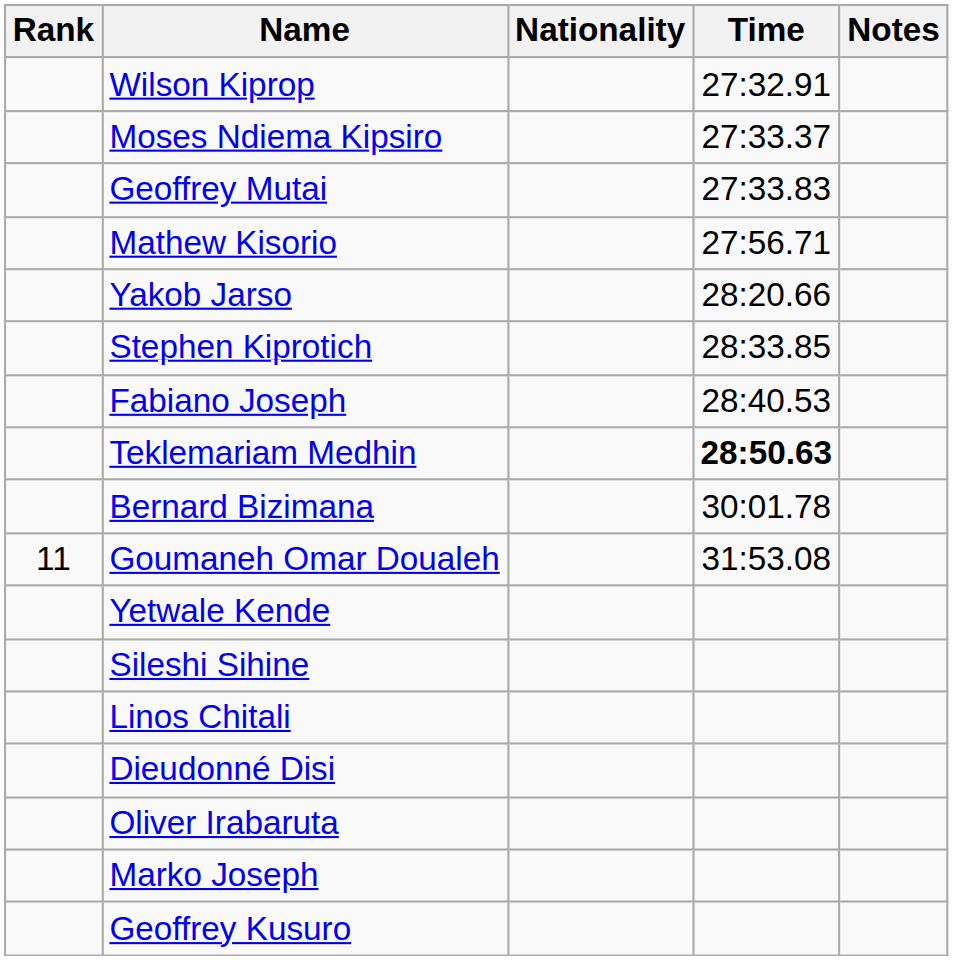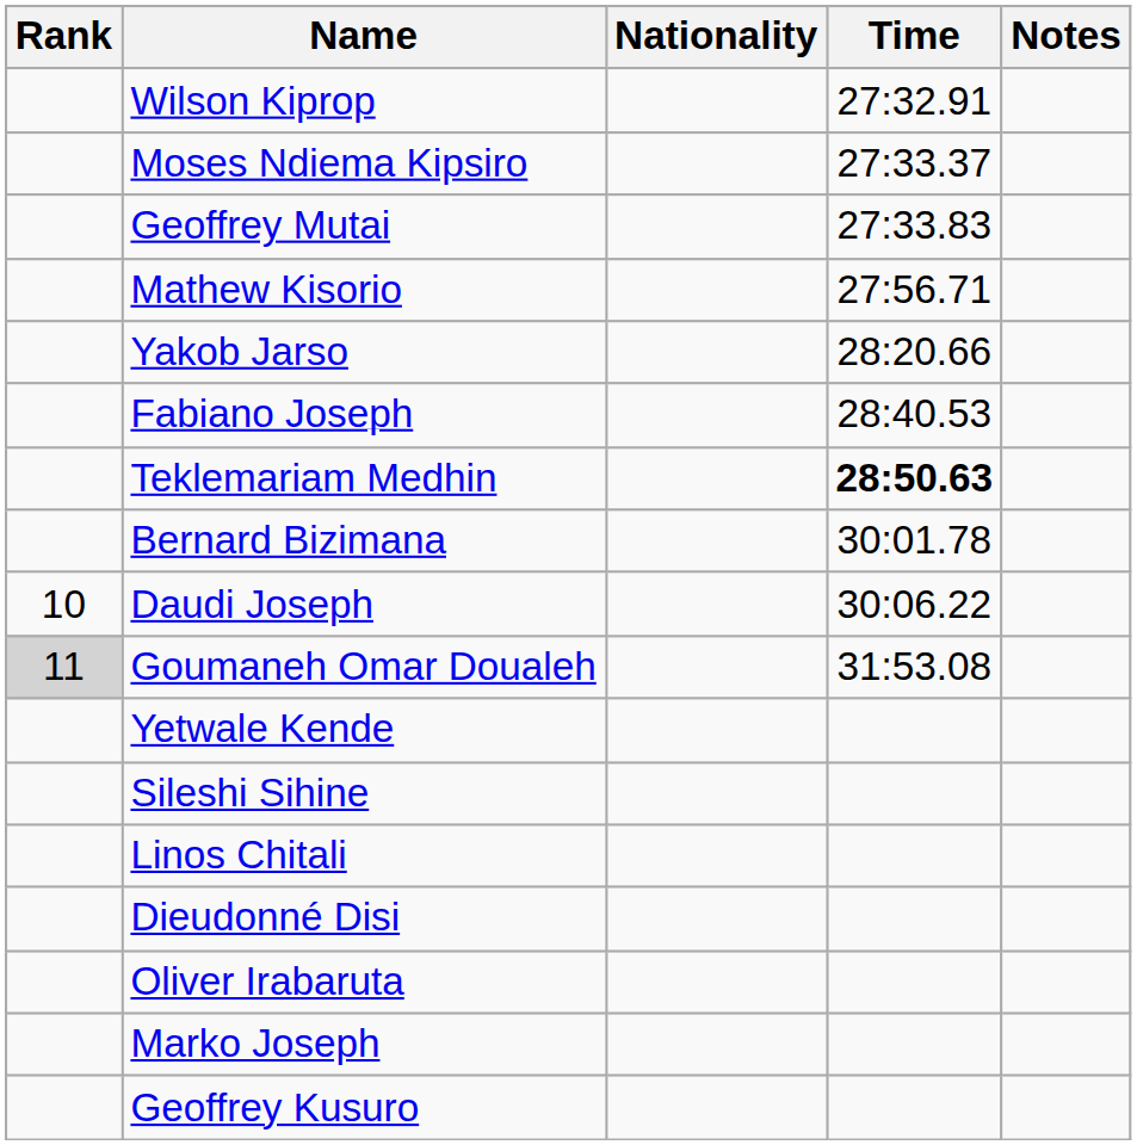 <table class="wikitable sortable" style="text-align:center">
 <tr>
 <th>Rank</th>
 <th>Name</th>
 <th>Nationality</th>
 <th>Time</th>
 <th>Notes</th>
 </tr>
 <tr>
 <td></td>
 <td align=left><a href='#'>Wilson Kiprop</a></td>
 <td align=left></td>
 <td>27:32.91</td>
 <td></td>
 </tr>
 <tr>
 <td></td>
 <td align=left><a href='#'>Moses Ndiema Kipsiro</a></td>
 <td align=left></td>
 <td>27:33.37</td>
 <td></td>
 </tr>
 <tr>
 <td></td>
 <td align=left><a href='#'>Geoffrey Mutai</a></td>
 <td align=left></td>
 <td>27:33.83</td>
 <td></td>
 </tr>
 <tr>
 <td></td>
 <td align=left><a href='#'>Mathew Kisorio</a></td>
 <td align=left></td>
 <td>27:56.71</td>
 <td></td>
 </tr>
 <tr>
 <td></td>
 <td align=left><a href='#'>Yakob Jarso</a></td>
 <td align=left></td>
 <td>28:20.66</td>
 <td></td>
 </tr>
 <tr>
 <td></td>
-<td align=left><a href='#'>Stephen Kiprotich</a></td>
-<td align=left></td>
-<td>28:33.85</td>
-<td></td>
-</tr>
-<tr>
-<td></td>
 <td align=left><a href='#'>Fabiano Joseph</a></td>
 <td align=left></td>
 <td>28:40.53</td>
 <td></td>
 </tr>
 <tr>
 <td></td>
 <td align=left><a href='#'>Teklemariam Medhin</a></td>
 <td align=left></td>
 <td><strong>28:50.63</strong></td>
 <td></td>
 </tr>
 <tr>
 <td></td>
 <td align=left><a href='#'>Bernard Bizimana</a></td>
 <td align=left></td>
 <td>30:01.78</td>
 <td></td>
 </tr>
 <tr>
-<td>11</td>
+<td>10</td>
+<td align=left><a href='#'>Daudi Joseph</a></td>
+<td align=left></td>
+<td>30:06.22</td>
+<td></td>
+</tr>
+<tr>
+<td style="background: lightgrey;">11</td>
 <td align=left><a href='#'>Goumaneh Omar Doualeh</a></td>
 <td align=left></td>
 <td>31:53.08</td>
 <td></td>
 </tr>
 <tr>
 <td></td>
 <td align=left><a href='#'>Yetwale Kende</a></td>
 <td align=left></td>
 <td></td>
 <td></td>
 </tr>
 <tr>
 <td></td>
 <td align=left><a href='#'>Sileshi Sihine</a></td>
 <td align=left></td>
 <td></td>
 <td></td>
 </tr>
 <tr>
 <td></td>
 <td align=left><a href='#'>Linos Chitali</a></td>
 <td align=left></td>
 <td></td>
 <td></td>
 </tr>
 <tr>
 <td></td>
 <td align=left><a href='#'>Dieudonné Disi</a></td>
 <td align=left></td>
 <td></td>
 <td></td>
 </tr>
 <tr>
 <td></td>
 <td align=left><a href='#'>Oliver Irabaruta</a></td>
 <td align=left></td>
 <td></td>
 <td></td>
 </tr>
 <tr>
 <td></td>
 <td align=left><a href='#'>Marko Joseph</a></td>
 <td align=left></td>
 <td></td>
 <td></td>
 </tr>
 <tr>
 <td></td>
 <td align=left><a href='#'>Geoffrey Kusuro</a></td>
 <td align=left></td>
 <td></td>
 <td></td>
 </tr>
 </table>
